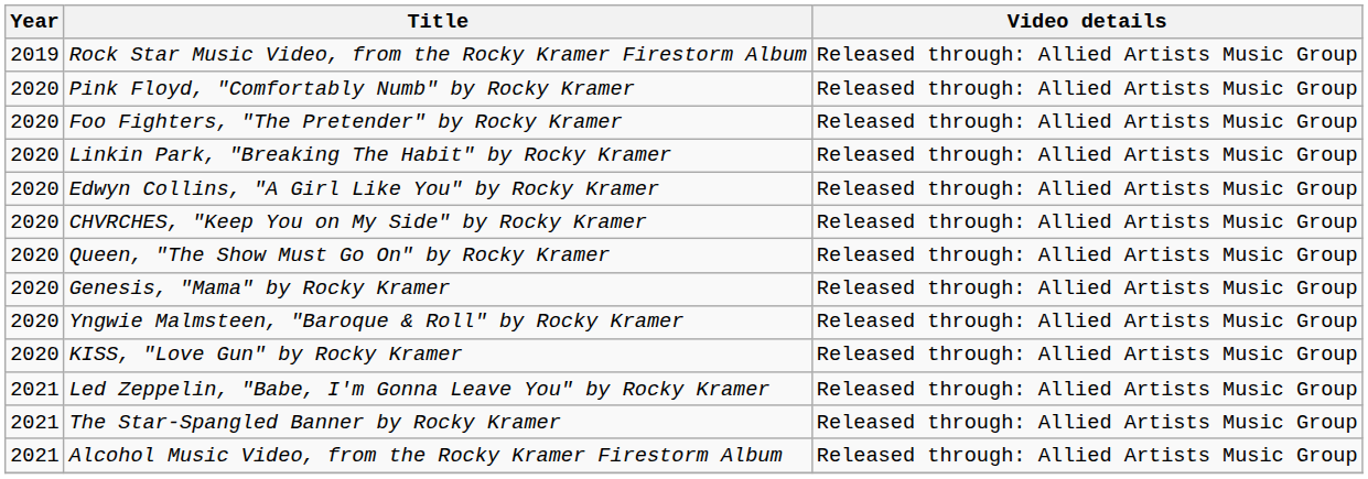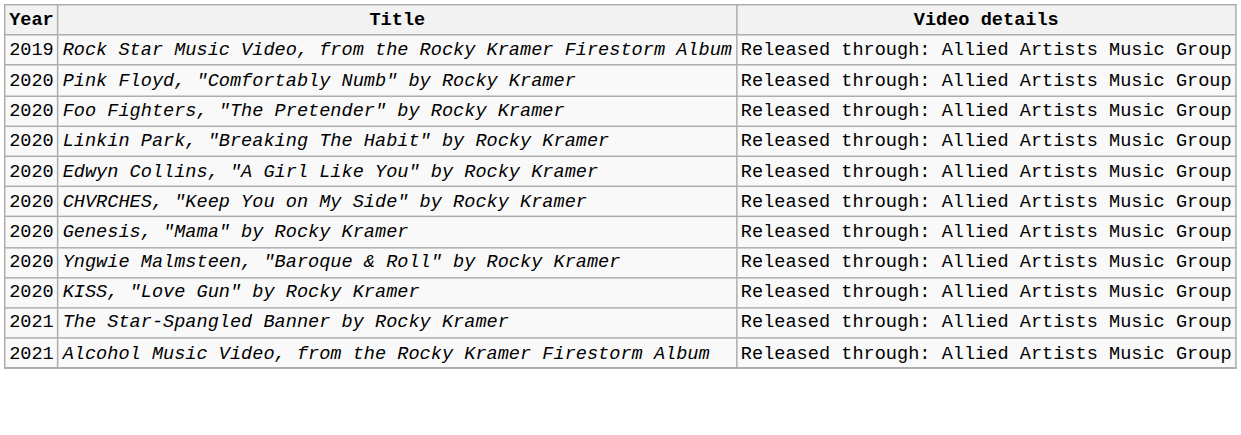 <table class="wikitable">
 <tr>
 <th>Year</th>
 <th>Title</th>
 <th>Video details</th>
 </tr>
 <tr>
 <td>2019</td>
 <td><em>Rock Star Music Video, from the Rocky Kramer Firestorm Album</em></td>
 <td>Released through: Allied Artists Music Group</td>
 </tr>
 <tr>
 <td>2020</td>
 <td><em>Pink Floyd, "Comfortably Numb" by Rocky Kramer</em></td>
 <td>Released through: Allied Artists Music Group</td>
 </tr>
 <tr>
 <td>2020</td>
 <td><em>Foo Fighters, "The Pretender" by Rocky Kramer</em></td>
 <td>Released through: Allied Artists Music Group</td>
 </tr>
 <tr>
 <td>2020</td>
 <td><em>Linkin Park, "Breaking The Habit" by Rocky Kramer</em></td>
 <td>Released through: Allied Artists Music Group</td>
 </tr>
 <tr>
 <td>2020</td>
 <td><em>Edwyn Collins, "A Girl Like You" by Rocky Kramer</em></td>
 <td>Released through: Allied Artists Music Group</td>
 </tr>
 <tr>
 <td>2020</td>
 <td><em>CHVRCHES, "Keep You on My Side" by Rocky Kramer</em></td>
 <td>Released through: Allied Artists Music Group</td>
 </tr>
 <tr>
 <td>2020</td>
-<td><em>Queen, "The Show Must Go On" by Rocky Kramer</em></td>
-<td>Released through: Allied Artists Music Group</td>
-</tr>
-<tr>
-<td>2020</td>
 <td><em>Genesis, "Mama" by Rocky Kramer</em></td>
 <td>Released through: Allied Artists Music Group</td>
 </tr>
 <tr>
 <td>2020</td>
 <td><em>Yngwie Malmsteen, "Baroque & Roll" by Rocky Kramer</em></td>
 <td>Released through: Allied Artists Music Group</td>
 </tr>
 <tr>
 <td>2020</td>
 <td><em>KISS, "Love Gun" by Rocky Kramer</em></td>
 <td>Released through: Allied Artists Music Group</td>
 </tr>
 <tr>
 <td>2021</td>
-<td><em>Led Zeppelin, "Babe, I'm Gonna Leave You" by Rocky Kramer</em></td>
-<td>Released through: Allied Artists Music Group</td>
-</tr>
-<tr>
-<td>2021</td>
 <td><em>The Star-Spangled Banner by Rocky Kramer</em></td>
 <td>Released through: Allied Artists Music Group</td>
 </tr>
 <tr>
 <td>2021</td>
 <td><em>Alcohol Music Video, from the Rocky Kramer Firestorm Album</em></td>
 <td>Released through: Allied Artists Music Group</td>
 </tr>
 <tr>
 </tr>
 </table>
